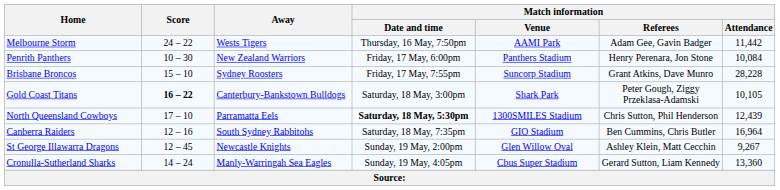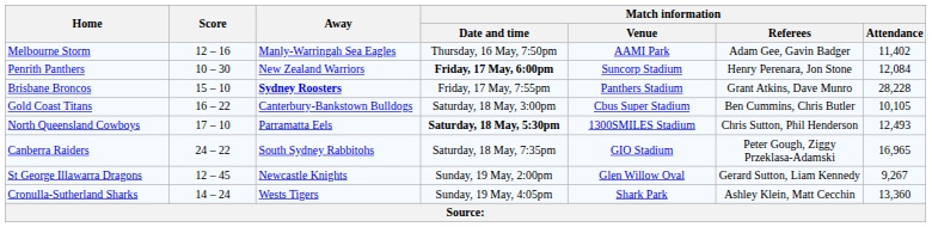 <table class="wikitable" style="border-collapse:collapse; text-align:center; width:100%;">
 <tr style="background:#c1d8ff;">
 <th rowspan="2" style="width:19%;">Home</th>
 <th rowspan="2" style="width:10%;">Score</th>
 <th rowspan="2" style="width:19%;">Away</th>
 <th colspan="6">Match information</th>
 </tr>
 <tr style="background:#efefef;">
 <th width="17%">Date and time</th>
 <th width="17%">Venue</th>
 <th width="17%">Referees</th>
 <th width="5%">Attendance</th>
 </tr>
 <tr style="text-align:center; background:#f5faff;">
 <td align="left"> <a href='#'>Melbourne Storm</a></td>
-<td>24 – 22</td>
-<td align="left"> <a href='#'>Wests Tigers</a></td>
+<td>12 – 16</td>
+<td align="left"> <a href='#'>Manly-Warringah Sea Eagles</a></td>
 <td>Thursday, 16 May, 7:50pm</td>
 <td><a href='#'>AAMI Park</a></td>
 <td>Adam Gee, Gavin Badger</td>
-<td>11,442</td>
+<td>11,402</td>
 </tr>
 <tr style="text-align:center; background:#f5faff;">
 <td align="left"> <a href='#'>Penrith Panthers</a></td>
 <td>10 – 30</td>
 <td align="left"> <a href='#'>New Zealand Warriors</a></td>
-<td>Friday, 17 May, 6:00pm</td>
-<td><a href='#'>Panthers Stadium</a></td>
+<td><strong>Friday, 17 May, 6:00pm</strong></td>
+<td><a href='#'>Suncorp Stadium</a></td>
 <td>Henry Perenara, Jon Stone</td>
-<td>10,084</td>
+<td>12,084</td>
 </tr>
 <tr style="text-align:center; background:#f5faff;">
 <td align="left"> <a href='#'>Brisbane Broncos</a></td>
 <td>15 – 10</td>
-<td align="left"> <a href='#'>Sydney Roosters</a></td>
+<td align="left"><strong> <a href='#'>Sydney Roosters</a></strong></td>
 <td>Friday, 17 May, 7:55pm</td>
-<td><a href='#'>Suncorp Stadium</a></td>
+<td><a href='#'>Panthers Stadium</a></td>
 <td>Grant Atkins, Dave Munro</td>
 <td>28,228</td>
 </tr>
 <tr style="text-align:center; background:#f5faff;">
 <td align="left"> <a href='#'>Gold Coast Titans</a></td>
-<td><strong>16 – 22</strong></td>
+<td>16 – 22</td>
 <td align="left"> <a href='#'>Canterbury-Bankstown Bulldogs</a></td>
 <td>Saturday, 18 May, 3:00pm</td>
-<td><a href='#'>Shark Park</a></td>
-<td>Peter Gough, Ziggy Przeklasa-Adamski</td>
+<td><a href='#'>Cbus Super Stadium</a></td>
+<td>Ben Cummins, Chris Butler</td>
 <td>10,105</td>
 </tr>
 <tr style="text-align:center; background:#f5faff;">
 <td align="left"> <a href='#'>North Queensland Cowboys</a></td>
 <td>17 – 10</td>
 <td align="left"> <a href='#'>Parramatta Eels</a></td>
 <td><strong>Saturday, 18 May, 5:30pm</strong></td>
 <td><a href='#'>1300SMILES Stadium</a></td>
 <td>Chris Sutton, Phil Henderson</td>
-<td>12,439</td>
+<td>12,493</td>
 </tr>
 <tr style="text-align:center; background:#f5faff;">
 <td align="left"> <a href='#'>Canberra Raiders</a></td>
-<td>12 – 16</td>
+<td>24 – 22</td>
 <td align="left"> <a href='#'>South Sydney Rabbitohs</a></td>
 <td>Saturday, 18 May, 7:35pm</td>
 <td><a href='#'>GIO Stadium</a></td>
-<td>Ben Cummins, Chris Butler</td>
-<td>16,964</td>
+<td>Peter Gough, Ziggy Przeklasa-Adamski</td>
+<td>16,965</td>
 </tr>
 <tr style="text-align:center; background:#f5faff;">
 <td align="left"> <a href='#'>St George Illawarra Dragons</a></td>
 <td>12 – 45</td>
 <td align="left"> <a href='#'>Newcastle Knights</a></td>
 <td>Sunday, 19 May, 2:00pm</td>
 <td><a href='#'>Glen Willow Oval</a></td>
-<td>Ashley Klein, Matt Cecchin</td>
+<td>Gerard Sutton, Liam Kennedy</td>
 <td>9,267</td>
 </tr>
 <tr style="text-align:center; background:#f5faff;">
 <td align="left"> <a href='#'>Cronulla-Sutherland Sharks</a></td>
 <td>14 – 24</td>
-<td align="left"> <a href='#'>Manly-Warringah Sea Eagles</a></td>
+<td align="left"> <a href='#'>Wests Tigers</a></td>
 <td>Sunday, 19 May, 4:05pm</td>
-<td><a href='#'>Cbus Super Stadium</a></td>
-<td>Gerard Sutton, Liam Kennedy</td>
+<td><a href='#'>Shark Park</a></td>
+<td>Ashley Klein, Matt Cecchin</td>
 <td>13,360</td>
 </tr>
 <tr style="background:#c1d8ff;">
 <th colspan="7">Source:</th>
 </tr>
 </table>
